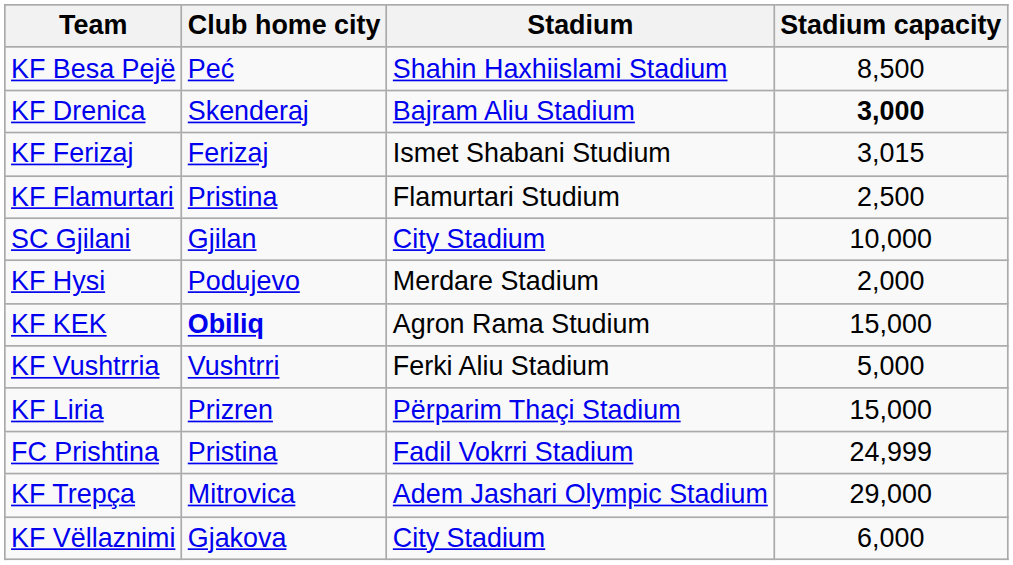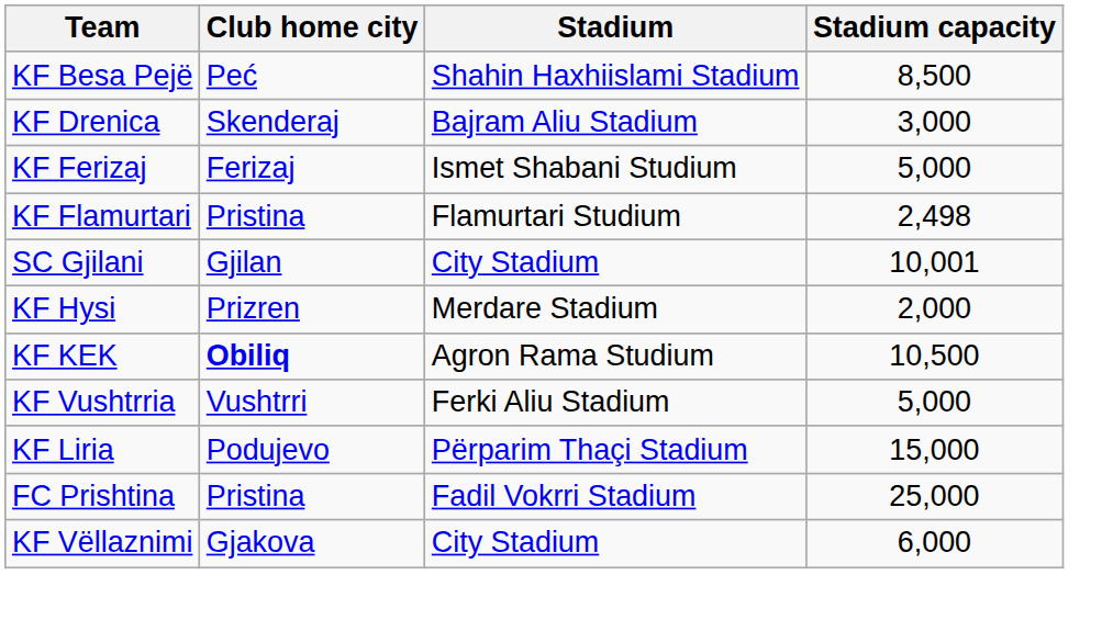 <table class="wikitable sortable" style="text-align: left;">
 <tr>
 <th>Team</th>
 <th>Club home city</th>
 <th>Stadium</th>
 <th>Stadium capacity</th>
 </tr>
 <tr>
 <td><a href='#'>KF Besa Pejë</a></td>
 <td><a href='#'>Peć</a></td>
 <td><a href='#'>Shahin Haxhiislami Stadium</a></td>
 <td align="center">8,500</td>
 </tr>
 <tr>
 <td><a href='#'>KF Drenica</a></td>
 <td><a href='#'>Skenderaj</a></td>
 <td><a href='#'>Bajram Aliu Stadium</a></td>
-<td align="center"><strong>3,000</strong></td>
+<td align="center">3,000</td>
 </tr>
 <tr>
 <td><a href='#'>KF Ferizaj</a></td>
 <td><a href='#'>Ferizaj</a></td>
 <td>Ismet Shabani Studium</td>
-<td align="center">3,015</td>
+<td align="center">5,000</td>
 </tr>
 <tr>
 <td><a href='#'>KF Flamurtari</a></td>
 <td><a href='#'>Pristina</a></td>
 <td>Flamurtari Studium</td>
-<td align="center">2,500</td>
+<td align="center">2,498</td>
 </tr>
 <tr>
 <td><a href='#'>SC Gjilani</a></td>
 <td><a href='#'>Gjilan</a></td>
 <td><a href='#'>City Stadium</a></td>
-<td align="center">10,000</td>
+<td align="center">10,001</td>
 </tr>
 <tr>
 <td><a href='#'>KF Hysi</a></td>
-<td><a href='#'>Podujevo</a></td>
+<td><a href='#'>Prizren</a></td>
 <td>Merdare Stadium</td>
 <td align="center">2,000</td>
 </tr>
 <tr>
 <td><a href='#'>KF KEK</a></td>
 <td><strong><a href='#'>Obiliq</a></strong></td>
 <td>Agron Rama Studium</td>
-<td align="center">15,000</td>
+<td align="center">10,500</td>
 </tr>
 <tr>
 <td><a href='#'>KF Vushtrria</a></td>
 <td><a href='#'>Vushtrri</a></td>
 <td>Ferki Aliu Stadium</td>
 <td align="center">5,000</td>
 </tr>
 <tr>
 <td><a href='#'>KF Liria</a></td>
-<td><a href='#'>Prizren</a></td>
+<td><a href='#'>Podujevo</a></td>
 <td><a href='#'>Përparim Thaçi Stadium</a></td>
 <td align="center">15,000</td>
 </tr>
 <tr>
 <td><a href='#'>FC Prishtina</a></td>
 <td><a href='#'>Pristina</a></td>
 <td><a href='#'>Fadil Vokrri Stadium</a></td>
-<td align="center">24,999</td>
-</tr>
-<tr>
-<td><a href='#'>KF Trepça</a></td>
-<td><a href='#'>Mitrovica</a></td>
-<td><a href='#'>Adem Jashari Olympic Stadium</a></td>
-<td align="center">29,000</td>
+<td align="center">25,000</td>
 </tr>
 <tr>
 <td><a href='#'>KF Vëllaznimi</a></td>
 <td><a href='#'>Gjakova</a></td>
 <td><a href='#'>City Stadium</a></td>
 <td align="center">6,000</td>
 </tr>
 </table>
